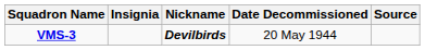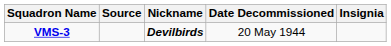 <table class="wikitable" style="text-align:center;">
 <tr>
 <th>Squadron Name</th>
-<th>Insignia</th>
+<th>Source</th>
 <th>Nickname</th>
 <th>Date Decommissioned</th>
-<th>Source</th>
+<th>Insignia</th>
 </tr>
 <tr>
 <td><strong><a href='#'>VMS-3</a></strong></td>
 <td></td>
 <td><strong><em>Devilbirds</em></strong></td>
 <td>20 May 1944</td>
 <td></td>
 </tr>
 </table>
